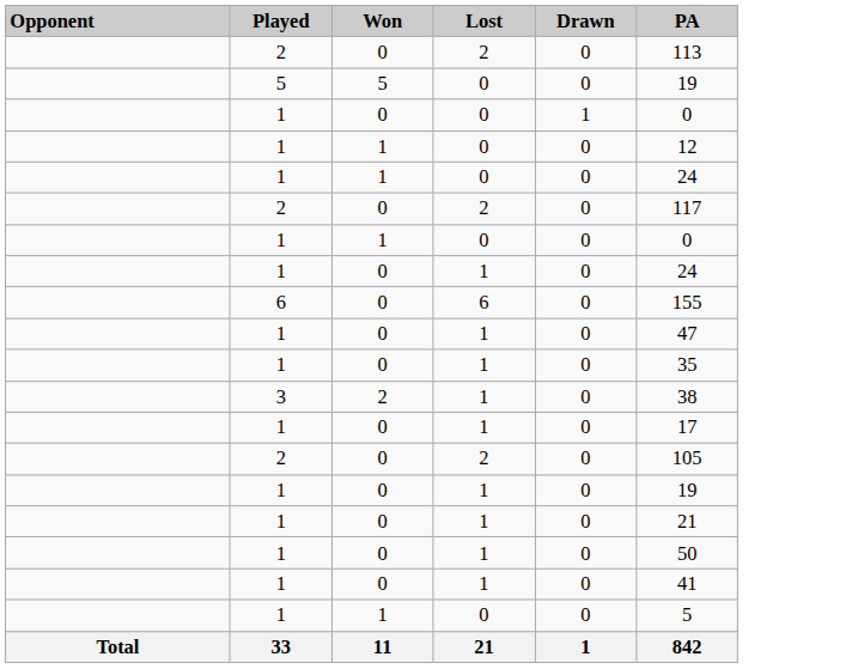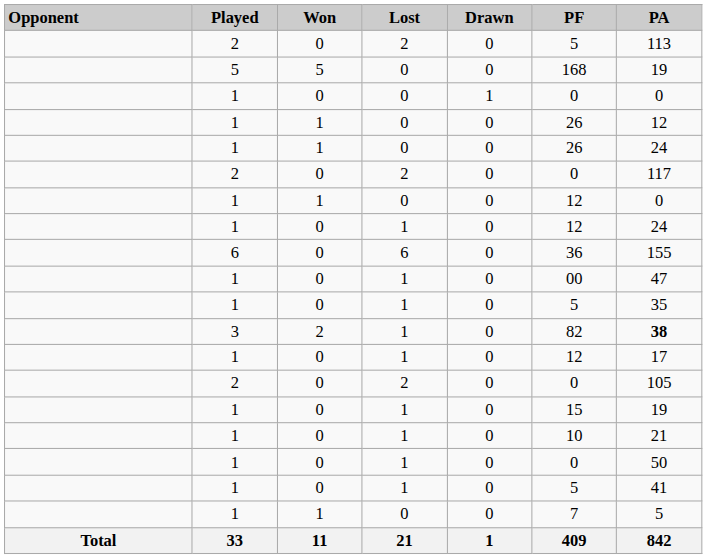 <table class="wikitable sortable" style="text-align:center">
 <tr>
 <th style="width:175px;text-align:left;background:#ccc">Opponent</th>
 <th style="width:75px;background:#ccc">Played</th>
 <th style="width:75px;background:#ccc">Won</th>
 <th style="width:75px;background:#ccc">Lost</th>
 <th style="width:75px;background:#ccc">Drawn</th>
+<th style="width:75px;background:#ccc">PF</th>
 <th style="width:75px;background:#ccc">PA</th>
 </tr>
 <tr>
 <td align="left"></td>
 <td>2</td>
 <td>0</td>
 <td>2</td>
 <td>0</td>
+<td>5</td>
 <td>113</td>
 </tr>
 <tr>
 <td align="left"></td>
 <td>5</td>
 <td>5</td>
 <td>0</td>
 <td>0</td>
+<td>168</td>
 <td>19</td>
 </tr>
 <tr>
 <td align="left"></td>
 <td>1</td>
 <td>0</td>
 <td>0</td>
 <td>1</td>
 <td>0</td>
+<td>0</td>
 </tr>
 <tr>
 <td align="left"></td>
 <td>1</td>
 <td>1</td>
 <td>0</td>
 <td>0</td>
+<td>26</td>
 <td>12</td>
 </tr>
 <tr>
 <td align="left"></td>
 <td>1</td>
 <td>1</td>
 <td>0</td>
 <td>0</td>
+<td>26</td>
 <td>24</td>
 </tr>
 <tr>
 <td align="left"></td>
 <td>2</td>
 <td>0</td>
 <td>2</td>
+<td>0</td>
 <td>0</td>
 <td>117</td>
 </tr>
 <tr>
 <td align="left"></td>
 <td>1</td>
 <td>1</td>
 <td>0</td>
 <td>0</td>
+<td>12</td>
 <td>0</td>
 </tr>
 <tr>
 <td align="left"></td>
 <td>1</td>
 <td>0</td>
 <td>1</td>
 <td>0</td>
+<td>12</td>
 <td>24</td>
 </tr>
 <tr>
 <td align="left"></td>
 <td>6</td>
 <td>0</td>
 <td>6</td>
 <td>0</td>
+<td>36</td>
 <td>155</td>
 </tr>
 <tr>
 <td align="left"></td>
 <td>1</td>
 <td>0</td>
 <td>1</td>
 <td>0</td>
+<td>00</td>
 <td>47</td>
 </tr>
 <tr>
 <td align="left"></td>
 <td>1</td>
 <td>0</td>
 <td>1</td>
 <td>0</td>
+<td>5</td>
 <td>35</td>
 </tr>
 <tr>
 <td align="left"></td>
 <td>3</td>
 <td>2</td>
 <td>1</td>
 <td>0</td>
-<td>38</td>
+<td>82</td>
+<td><strong>38</strong></td>
 </tr>
 <tr>
 <td align="left"></td>
 <td>1</td>
 <td>0</td>
 <td>1</td>
 <td>0</td>
+<td>12</td>
 <td>17</td>
 </tr>
 <tr>
 <td align="left"></td>
 <td>2</td>
 <td>0</td>
 <td>2</td>
+<td>0</td>
 <td>0</td>
 <td>105</td>
 </tr>
 <tr>
 <td align="left"></td>
 <td>1</td>
 <td>0</td>
 <td>1</td>
 <td>0</td>
+<td>15</td>
 <td>19</td>
 </tr>
 <tr>
 <td align="left"></td>
 <td>1</td>
 <td>0</td>
 <td>1</td>
 <td>0</td>
+<td>10</td>
 <td>21</td>
 </tr>
 <tr>
 <td align="left"></td>
 <td>1</td>
 <td>0</td>
 <td>1</td>
+<td>0</td>
 <td>0</td>
 <td>50</td>
 </tr>
 <tr>
 <td align="left"></td>
 <td>1</td>
 <td>0</td>
 <td>1</td>
 <td>0</td>
+<td>5</td>
 <td>41</td>
 </tr>
 <tr>
 <td align="left"></td>
 <td>1</td>
 <td>1</td>
 <td>0</td>
 <td>0</td>
+<td>7</td>
 <td>5</td>
 </tr>
 <tr>
 <th>Total</th>
 <th>33</th>
 <th>11</th>
 <th>21</th>
 <th>1</th>
+<th>409</th>
 <th>842</th>
 </tr>
 </table>
